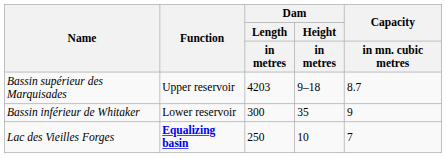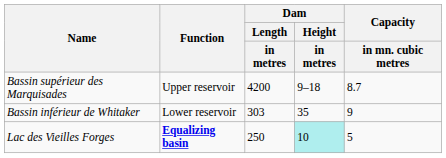 <table class="wikitable">
 <tr>
 <th rowspan="3">Name</th>
 <th rowspan="3">Function</th>
 <th colspan="2">Dam</th>
 <th rowspan="2">Capacity</th>
 </tr>
 <tr>
 <th>Length</th>
 <th>Height</th>
 </tr>
 <tr>
 <th>in metres</th>
 <th>in metres</th>
 <th>in mn. cubic metres</th>
 </tr>
 <tr>
 <td><em>Bassin supérieur des Marquisades</em></td>
 <td>Upper reservoir</td>
-<td>4203</td>
+<td>4200</td>
 <td>9–18</td>
 <td>8.7</td>
 </tr>
 <tr>
 <td><em>Bassin inférieur de Whitaker</em></td>
 <td>Lower reservoir</td>
-<td>300</td>
+<td>303</td>
 <td>35</td>
 <td>9</td>
 </tr>
 <tr>
 <td><em>Lac des Vieilles Forges</em></td>
 <td><strong><a href='#'>Equalizing basin</a></strong></td>
 <td>250</td>
-<td>10</td>
-<td>7</td>
+<td style="background: paleturquoise;">10</td>
+<td>5</td>
 </tr>
 </table>
